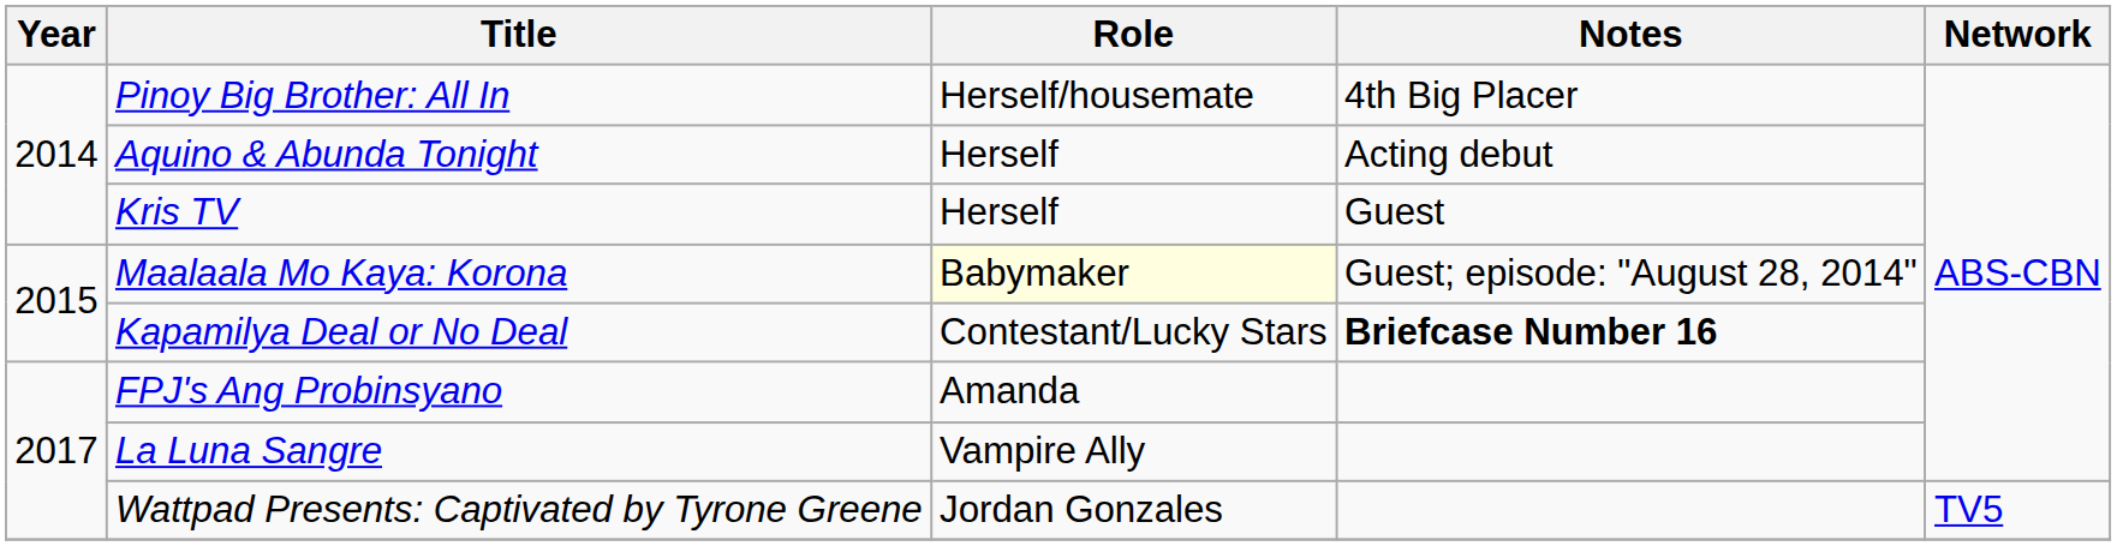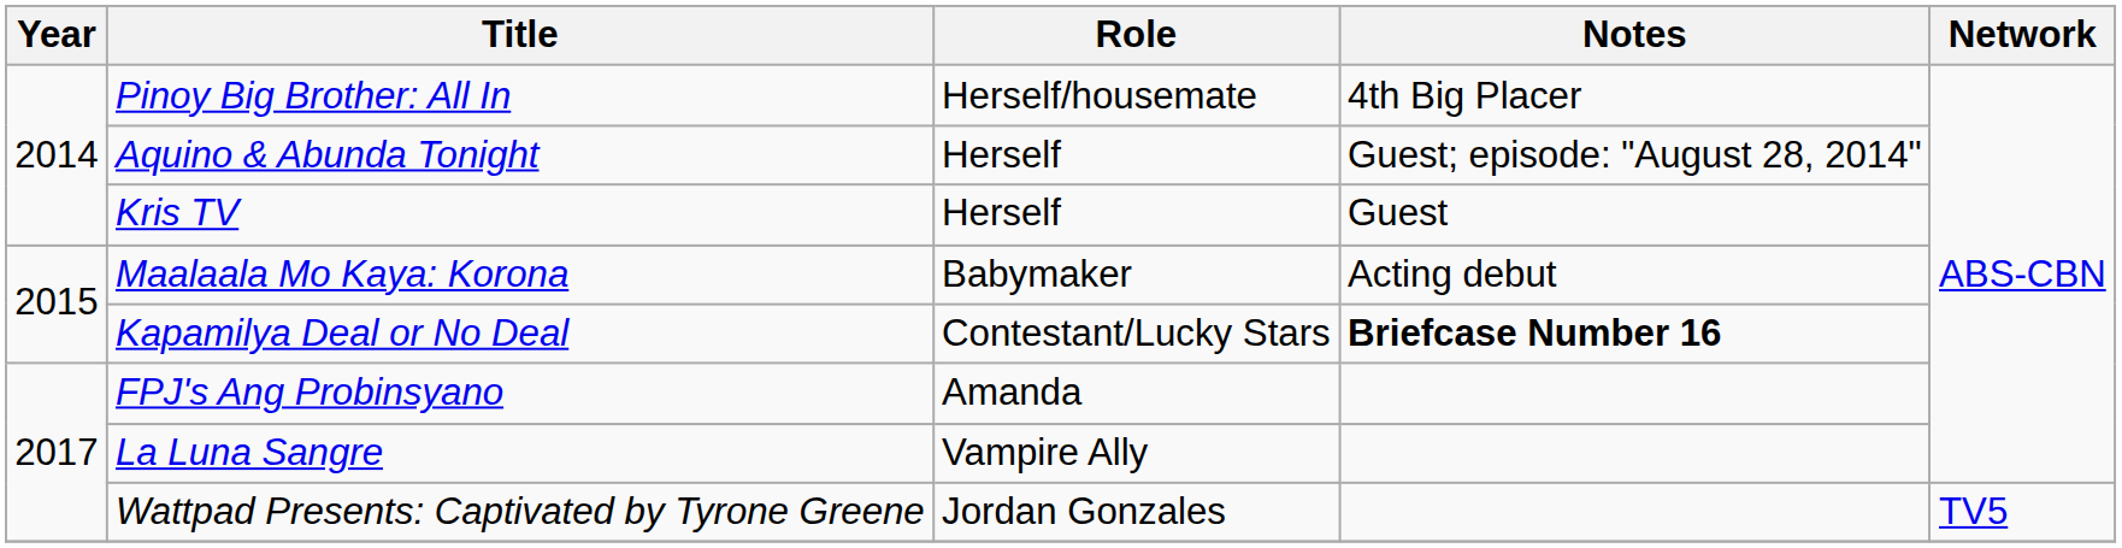 <table class="wikitable sortable">
 <tr>
 <th>Year</th>
 <th>Title</th>
 <th>Role</th>
 <th>Notes</th>
 <th>Network</th>
 </tr>
 <tr>
 <td rowspan="3">2014</td>
 <td><em><a href='#'>Pinoy Big Brother: All In</a></em></td>
 <td>Herself/housemate</td>
 <td>4th Big Placer</td>
 <td rowspan=7><a href='#'>ABS-CBN</a></td>
 </tr>
 <tr>
 <td><em><a href='#'>Aquino & Abunda Tonight</a></em></td>
 <td>Herself</td>
-<td>Acting debut</td>
+<td>Guest; episode: "August 28, 2014"</td>
 </tr>
 <tr>
 <td><em><a href='#'>Kris TV</a></em></td>
 <td>Herself</td>
 <td>Guest</td>
 </tr>
 <tr>
 <td rowspan="2">2015</td>
 <td><em><a href='#'>Maalaala Mo Kaya: Korona</a></em></td>
-<td style="background: lightyellow;">Babymaker</td>
-<td>Guest; episode: "August 28, 2014"</td>
+<td>Babymaker</td>
+<td>Acting debut</td>
 </tr>
 <tr>
 <td><em><a href='#'>Kapamilya Deal or No Deal</a></em></td>
 <td>Contestant/Lucky Stars</td>
 <td><strong>Briefcase Number 16</strong></td>
 </tr>
 <tr>
 <td rowspan="3">2017</td>
 <td><em><a href='#'>FPJ's Ang Probinsyano</a></em></td>
 <td>Amanda</td>
 <td></td>
 </tr>
 <tr>
 <td><em><a href='#'>La Luna Sangre</a></em></td>
 <td>Vampire Ally</td>
 </tr>
 <tr>
 <td><em>Wattpad Presents: Captivated by Tyrone Greene</em></td>
 <td>Jordan Gonzales</td>
 <td></td>
 <td><a href='#'>TV5</a></td>
 </tr>
 <tr>
 </tr>
 </table>
